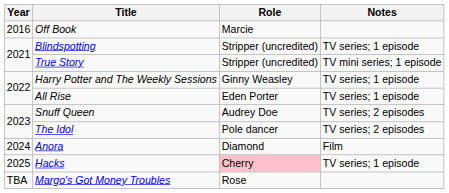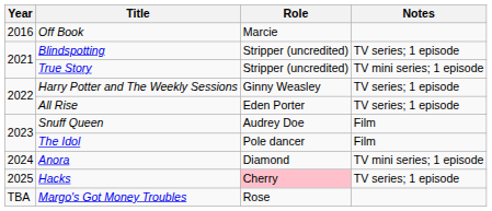 <table class="wikitable">
 <tr>
 <th>Year</th>
 <th>Title</th>
 <th>Role</th>
 <th>Notes</th>
 </tr>
 <tr>
 <td>2016</td>
 <td><em>Off Book</em></td>
 <td>Marcie</td>
 <td></td>
 </tr>
 <tr>
 <td rowspan="2">2021</td>
 <td><em><a href='#'>Blindspotting</a></em></td>
 <td>Stripper (uncredited)</td>
 <td>TV series; 1 episode</td>
 </tr>
 <tr>
 <td><em><a href='#'>True Story</a></em></td>
 <td>Stripper (uncredited)</td>
 <td>TV mini series; 1 episode</td>
 </tr>
 <tr>
 <td rowspan="2">2022</td>
 <td><em>Harry Potter and The Weekly Sessions</em></td>
 <td>Ginny Weasley</td>
 <td>TV series; 1 episode</td>
 </tr>
 <tr>
 <td><em>All Rise</em></td>
 <td>Eden Porter</td>
 <td>TV series; 1 episode</td>
 </tr>
 <tr>
 <td rowspan="2">2023</td>
 <td><em>Snuff Queen</em></td>
 <td>Audrey Doe</td>
-<td>TV series; 2 episodes</td>
+<td>Film</td>
 </tr>
 <tr>
 <td><em><a href='#'>The Idol</a></em></td>
 <td>Pole dancer</td>
-<td>TV series; 2 episodes</td>
+<td>Film</td>
 </tr>
 <tr>
 <td>2024</td>
 <td><em><a href='#'>Anora</a></em></td>
 <td>Diamond</td>
-<td>Film</td>
+<td>TV mini series; 1 episode</td>
 </tr>
 <tr>
 <td>2025</td>
 <td><em><a href='#'>Hacks</a></em></td>
 <td style="background: pink;">Cherry</td>
 <td>TV series; 1 episode</td>
 </tr>
 <tr>
 <td>TBA</td>
 <td><em><a href='#'>Margo's Got Money Troubles</a></em></td>
 <td>Rose</td>
 <td></td>
 </tr>
 </table>
